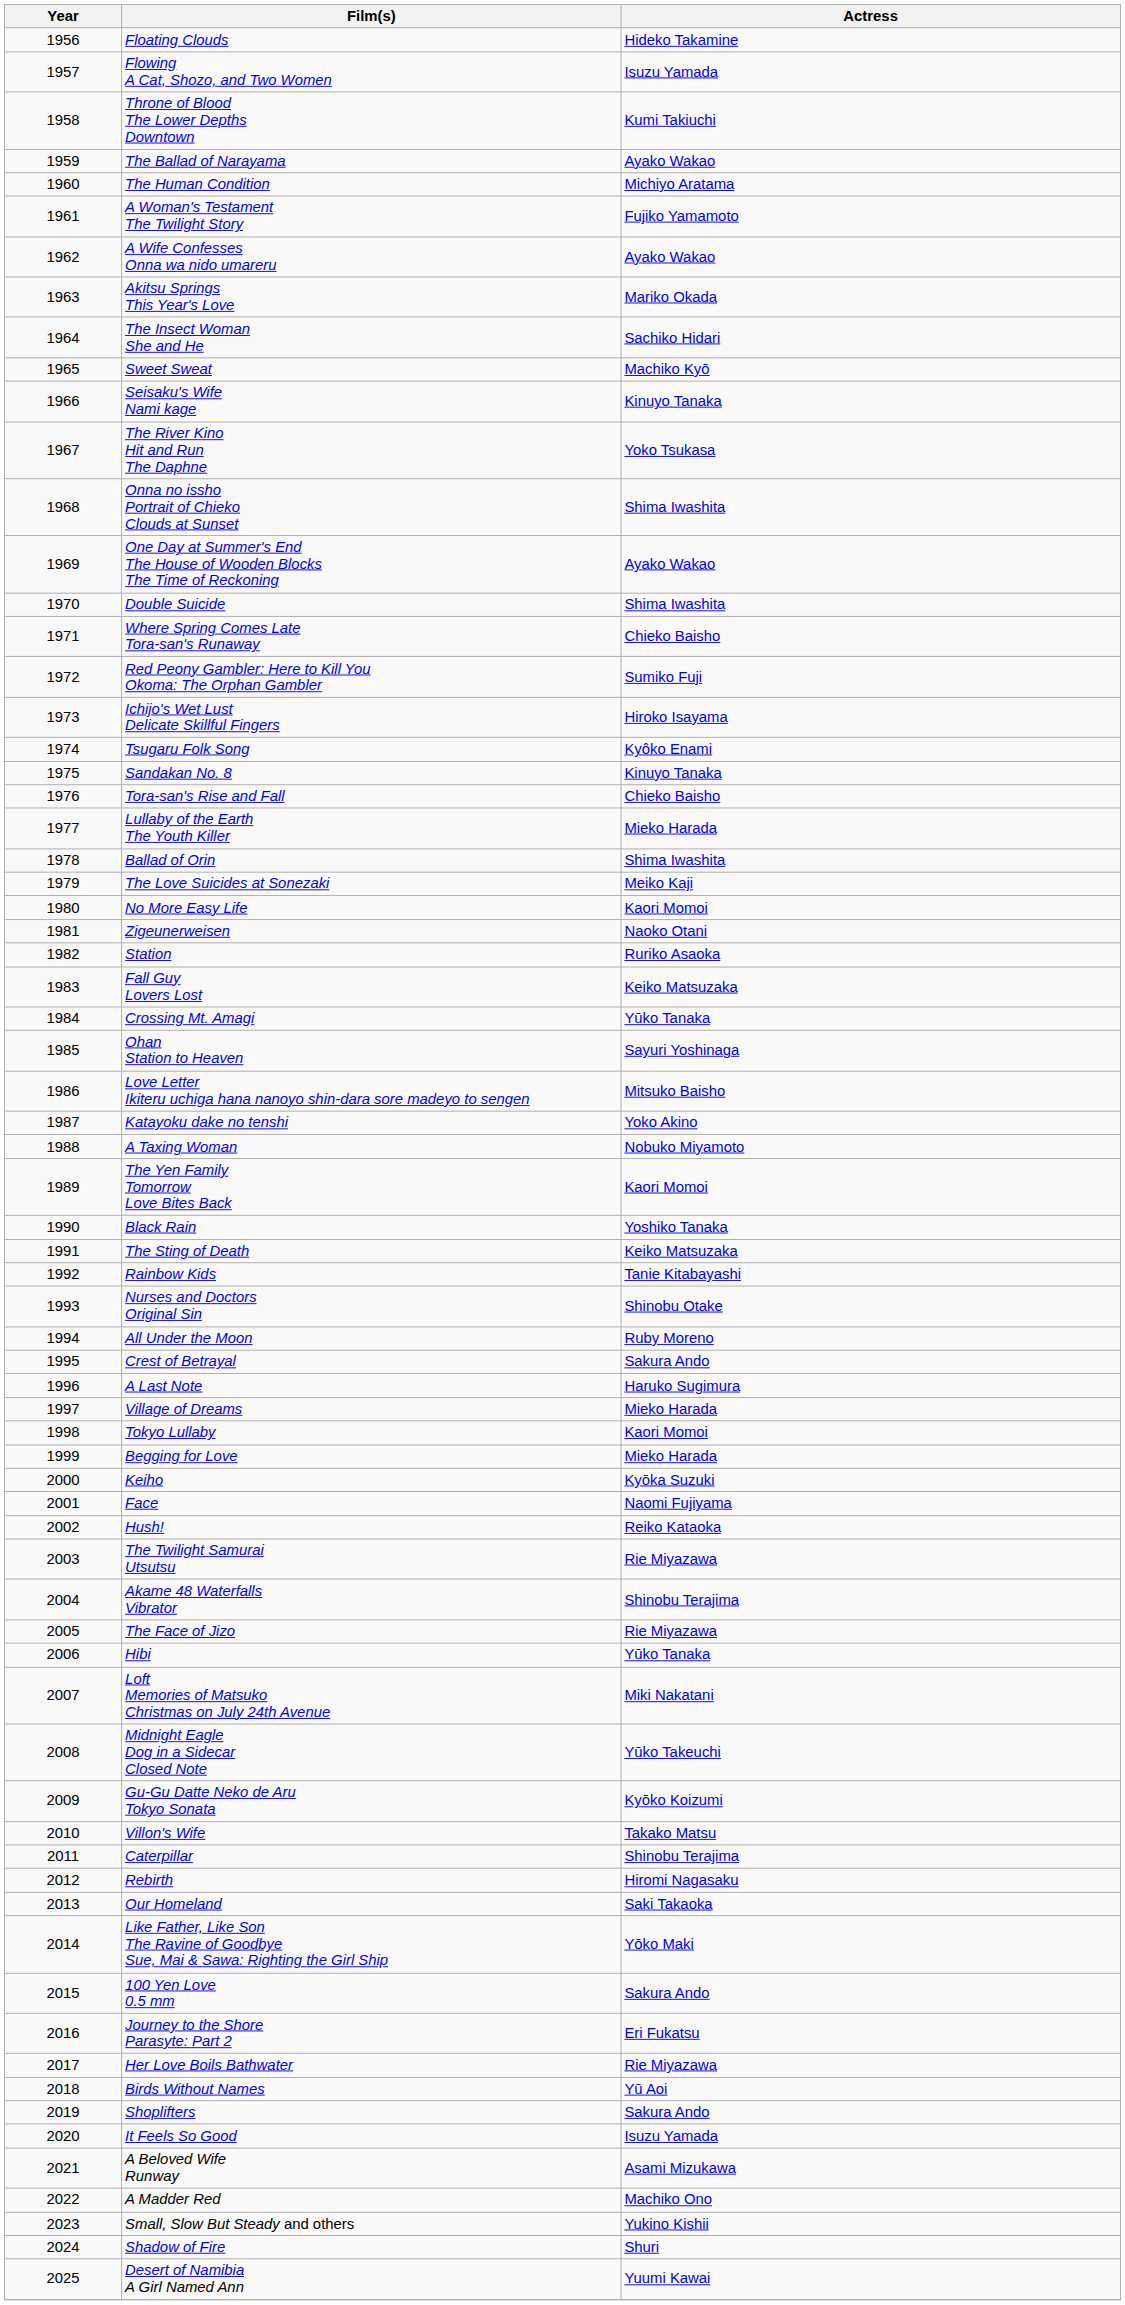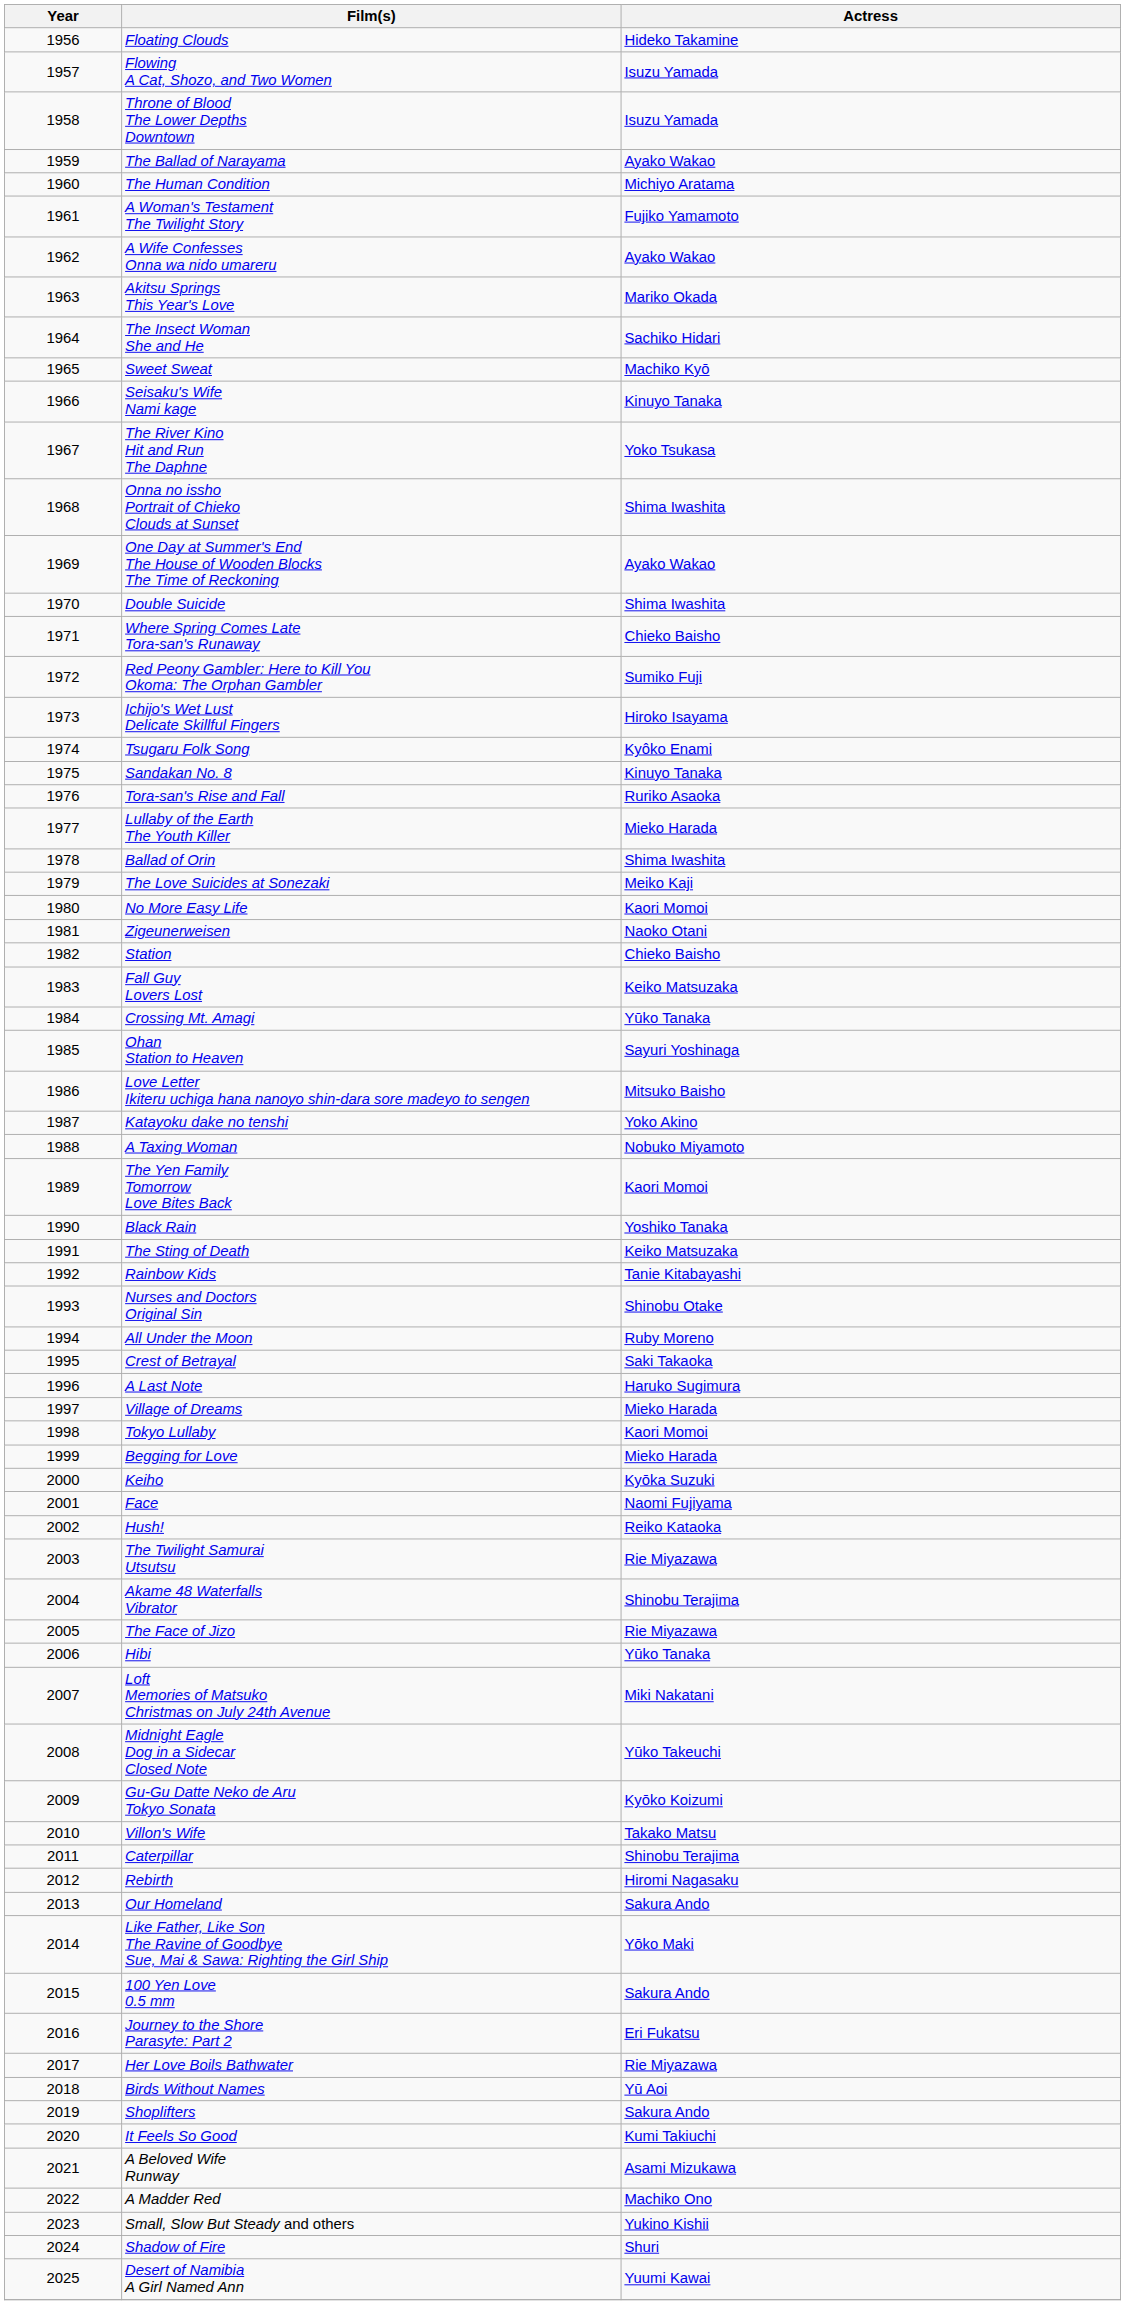 <table class="wikitable" width="95%" cellpadding="5">
 <tr>
 <th width="100">Year</th>
 <th width="450">Film(s)</th>
 <th width="450">Actress</th>
 </tr>
 <tr>
 <td style="text-align:center;">1956</td>
 <td><em><a href='#'>Floating Clouds</a></em></td>
 <td><a href='#'>Hideko Takamine</a></td>
 </tr>
 <tr>
 <td style="text-align:center;">1957</td>
 <td><em><a href='#'>Flowing</a></em><br><em><a href='#'>A Cat, Shozo, and Two Women</a></em></td>
 <td><a href='#'>Isuzu Yamada</a></td>
 </tr>
 <tr>
 <td style="text-align:center;">1958</td>
 <td><em><a href='#'>Throne of Blood</a></em><br><em><a href='#'>The Lower Depths</a></em><br><em><a href='#'>Downtown</a></em></td>
-<td><a href='#'>Kumi Takiuchi</a></td>
+<td><a href='#'>Isuzu Yamada</a></td>
 </tr>
 <tr>
 <td style="text-align:center;">1959</td>
 <td><em><a href='#'>The Ballad of Narayama</a></em></td>
 <td><a href='#'>Ayako Wakao</a></td>
 </tr>
 <tr>
 <td style="text-align:center;">1960</td>
 <td><em><a href='#'>The Human Condition</a></em></td>
 <td><a href='#'>Michiyo Aratama</a></td>
 </tr>
 <tr>
 <td style="text-align:center;">1961</td>
 <td><em><a href='#'>A Woman's Testament</a></em><br><em><a href='#'>The Twilight Story</a></em></td>
 <td><a href='#'>Fujiko Yamamoto</a></td>
 </tr>
 <tr>
 <td style="text-align:center;">1962</td>
 <td><em><a href='#'>A Wife Confesses</a></em><br><em><a href='#'>Onna wa nido umareru</a></em></td>
 <td><a href='#'>Ayako Wakao</a></td>
 </tr>
 <tr>
 <td style="text-align:center;">1963</td>
 <td><em><a href='#'>Akitsu Springs</a></em><br><em><a href='#'>This Year's Love</a></em></td>
 <td><a href='#'>Mariko Okada</a></td>
 </tr>
 <tr>
 <td style="text-align:center;">1964</td>
 <td><em><a href='#'>The Insect Woman</a></em><br><em><a href='#'>She and He</a></em></td>
 <td><a href='#'>Sachiko Hidari</a></td>
 </tr>
 <tr>
 <td style="text-align:center;">1965</td>
 <td><em><a href='#'>Sweet Sweat</a></em></td>
 <td><a href='#'>Machiko Kyō</a></td>
 </tr>
 <tr>
 <td style="text-align:center;">1966</td>
 <td><em><a href='#'>Seisaku's Wife</a></em><br><em><a href='#'>Nami kage</a></em></td>
 <td><a href='#'>Kinuyo Tanaka</a></td>
 </tr>
 <tr>
 <td style="text-align:center;">1967</td>
 <td><em><a href='#'>The River Kino</a></em><br><em><a href='#'>Hit and Run</a></em><br><em><a href='#'>The Daphne</a></em></td>
 <td><a href='#'>Yoko Tsukasa</a></td>
 </tr>
 <tr>
 <td style="text-align:center;">1968</td>
 <td><em><a href='#'>Onna no issho</a></em><br><em><a href='#'>Portrait of Chieko</a></em><br><em><a href='#'>Clouds at Sunset</a></em></td>
 <td><a href='#'>Shima Iwashita</a></td>
 </tr>
 <tr>
 <td style="text-align:center;">1969</td>
 <td><em><a href='#'>One Day at Summer's End</a></em><br><em><a href='#'>The House of Wooden Blocks</a></em><br><em><a href='#'>The Time of Reckoning</a></em></td>
 <td><a href='#'>Ayako Wakao</a></td>
 </tr>
 <tr>
 <td style="text-align:center;">1970</td>
 <td><em><a href='#'>Double Suicide</a></em></td>
 <td><a href='#'>Shima Iwashita</a></td>
 </tr>
 <tr>
 <td style="text-align:center;">1971</td>
 <td><em><a href='#'>Where Spring Comes Late</a></em><br><em><a href='#'>Tora-san's Runaway</a></em></td>
 <td><a href='#'>Chieko Baisho</a></td>
 </tr>
 <tr>
 <td style="text-align:center;">1972</td>
 <td><em><a href='#'>Red Peony Gambler: Here to Kill You</a></em><br><em><a href='#'>Okoma: The Orphan Gambler</a></em></td>
 <td><a href='#'>Sumiko Fuji</a></td>
 </tr>
 <tr>
 <td style="text-align:center;">1973</td>
 <td><em><a href='#'>Ichijo's Wet Lust</a></em><br><em><a href='#'>Delicate Skillful Fingers</a></em></td>
 <td><a href='#'>Hiroko Isayama</a></td>
 </tr>
 <tr>
 <td style="text-align:center;">1974</td>
 <td><em><a href='#'>Tsugaru Folk Song</a></em></td>
 <td><a href='#'>Kyôko Enami</a></td>
 </tr>
 <tr>
 <td style="text-align:center;">1975</td>
 <td><em><a href='#'>Sandakan No. 8</a></em></td>
 <td><a href='#'>Kinuyo Tanaka</a></td>
 </tr>
 <tr>
 <td style="text-align:center;">1976</td>
 <td><em><a href='#'>Tora-san's Rise and Fall</a></em></td>
-<td><a href='#'>Chieko Baisho</a></td>
+<td><a href='#'>Ruriko Asaoka</a></td>
 </tr>
 <tr>
 <td style="text-align:center;">1977</td>
 <td><em><a href='#'>Lullaby of the Earth</a></em><br><em><a href='#'>The Youth Killer</a></em></td>
 <td><a href='#'>Mieko Harada</a></td>
 </tr>
 <tr>
 <td style="text-align:center;">1978</td>
 <td><em><a href='#'>Ballad of Orin</a></em></td>
 <td><a href='#'>Shima Iwashita</a></td>
 </tr>
 <tr>
 <td style="text-align:center;">1979</td>
 <td><em><a href='#'>The Love Suicides at Sonezaki</a></em></td>
 <td><a href='#'>Meiko Kaji</a></td>
 </tr>
 <tr>
 <td style="text-align:center;">1980</td>
 <td><em><a href='#'>No More Easy Life</a></em></td>
 <td><a href='#'>Kaori Momoi</a></td>
 </tr>
 <tr>
 <td style="text-align:center;">1981</td>
 <td><em><a href='#'>Zigeunerweisen</a></em></td>
 <td><a href='#'>Naoko Otani</a></td>
 </tr>
 <tr>
 <td style="text-align:center;">1982</td>
 <td><em><a href='#'>Station</a></em></td>
-<td><a href='#'>Ruriko Asaoka</a></td>
+<td><a href='#'>Chieko Baisho</a></td>
 </tr>
 <tr>
 <td style="text-align:center;">1983</td>
 <td><em><a href='#'>Fall Guy</a></em><br><em><a href='#'>Lovers Lost</a></em></td>
 <td><a href='#'>Keiko Matsuzaka</a></td>
 </tr>
 <tr>
 <td style="text-align:center;">1984</td>
 <td><em><a href='#'>Crossing Mt. Amagi</a></em></td>
 <td><a href='#'>Yūko Tanaka</a></td>
 </tr>
 <tr>
 <td style="text-align:center;">1985</td>
 <td><em><a href='#'>Ohan</a></em><br><em><a href='#'>Station to Heaven</a></em></td>
 <td><a href='#'>Sayuri Yoshinaga</a></td>
 </tr>
 <tr>
 <td style="text-align:center;">1986</td>
 <td><em><a href='#'>Love Letter</a></em><br><em><a href='#'>Ikiteru uchiga hana nanoyo shin-dara sore madeyo to sengen</a></em></td>
 <td><a href='#'>Mitsuko Baisho</a></td>
 </tr>
 <tr>
 <td style="text-align:center;">1987</td>
 <td><em><a href='#'>Katayoku dake no tenshi</a></em></td>
 <td><a href='#'>Yoko Akino</a></td>
 </tr>
 <tr>
 <td style="text-align:center;">1988</td>
 <td><em><a href='#'>A Taxing Woman</a></em></td>
 <td><a href='#'>Nobuko Miyamoto</a></td>
 </tr>
 <tr>
 <td style="text-align:center;">1989</td>
 <td><em><a href='#'>The Yen Family</a></em><br><em><a href='#'>Tomorrow</a></em><br><em><a href='#'>Love Bites Back</a></em></td>
 <td><a href='#'>Kaori Momoi</a></td>
 </tr>
 <tr>
 <td style="text-align:center;">1990</td>
 <td><em><a href='#'>Black Rain</a></em></td>
 <td><a href='#'>Yoshiko Tanaka</a></td>
 </tr>
 <tr>
 <td style="text-align:center;">1991</td>
 <td><em><a href='#'>The Sting of Death</a></em></td>
 <td><a href='#'>Keiko Matsuzaka</a></td>
 </tr>
 <tr>
 <td style="text-align:center;">1992</td>
 <td><em><a href='#'>Rainbow Kids</a></em></td>
 <td><a href='#'>Tanie Kitabayashi</a></td>
 </tr>
 <tr>
 <td style="text-align:center;">1993</td>
 <td><em><a href='#'>Nurses and Doctors</a></em><br><em><a href='#'>Original Sin</a></em></td>
 <td><a href='#'>Shinobu Otake</a></td>
 </tr>
 <tr>
 <td style="text-align:center;">1994</td>
 <td><em><a href='#'>All Under the Moon</a></em></td>
 <td><a href='#'>Ruby Moreno</a></td>
 </tr>
 <tr>
 <td style="text-align:center;">1995</td>
 <td><em><a href='#'>Crest of Betrayal</a></em></td>
-<td><a href='#'>Sakura Ando</a></td>
+<td><a href='#'>Saki Takaoka</a></td>
 </tr>
 <tr>
 <td style="text-align:center;">1996</td>
 <td><em><a href='#'>A Last Note</a></em></td>
 <td><a href='#'>Haruko Sugimura</a></td>
 </tr>
 <tr>
 <td style="text-align:center;">1997</td>
 <td><em><a href='#'>Village of Dreams</a></em></td>
 <td><a href='#'>Mieko Harada</a></td>
 </tr>
 <tr>
 <td style="text-align:center;">1998</td>
 <td><em><a href='#'>Tokyo Lullaby</a></em></td>
 <td><a href='#'>Kaori Momoi</a></td>
 </tr>
 <tr>
 <td style="text-align:center;">1999</td>
 <td><em><a href='#'>Begging for Love</a></em></td>
 <td><a href='#'>Mieko Harada</a></td>
 </tr>
 <tr>
 <td style="text-align:center;">2000</td>
 <td><em><a href='#'>Keiho</a></em></td>
 <td><a href='#'>Kyōka Suzuki</a></td>
 </tr>
 <tr>
 <td style="text-align:center;">2001</td>
 <td><em><a href='#'>Face</a></em></td>
 <td><a href='#'>Naomi Fujiyama</a></td>
 </tr>
 <tr>
 <td style="text-align:center;">2002</td>
 <td><em><a href='#'>Hush!</a></em></td>
 <td><a href='#'>Reiko Kataoka</a></td>
 </tr>
 <tr>
 <td style="text-align:center;">2003</td>
 <td><em><a href='#'>The Twilight Samurai</a></em><br><em><a href='#'>Utsutsu</a></em></td>
 <td><a href='#'>Rie Miyazawa</a></td>
 </tr>
 <tr>
 <td style="text-align:center;">2004</td>
 <td><em><a href='#'>Akame 48 Waterfalls</a></em><br><em><a href='#'>Vibrator</a></em></td>
 <td><a href='#'>Shinobu Terajima</a></td>
 </tr>
 <tr>
 <td style="text-align:center;">2005</td>
 <td><em><a href='#'>The Face of Jizo</a></em></td>
 <td><a href='#'>Rie Miyazawa</a></td>
 </tr>
 <tr>
 <td style="text-align:center;">2006</td>
 <td><em><a href='#'>Hibi</a></em></td>
 <td><a href='#'>Yūko Tanaka</a></td>
 </tr>
 <tr>
 <td style="text-align:center;">2007</td>
 <td><em><a href='#'>Loft</a></em><br><em><a href='#'>Memories of Matsuko</a></em><br><em><a href='#'>Christmas on July 24th Avenue</a></em></td>
 <td><a href='#'>Miki Nakatani</a></td>
 </tr>
 <tr>
 <td style="text-align:center;">2008</td>
 <td><em><a href='#'>Midnight Eagle</a></em><br><em><a href='#'>Dog in a Sidecar</a></em><br><em><a href='#'>Closed Note</a></em></td>
 <td><a href='#'>Yūko Takeuchi</a></td>
 </tr>
 <tr>
 <td style="text-align:center;">2009</td>
 <td><em><a href='#'>Gu-Gu Datte Neko de Aru</a></em><br><em><a href='#'>Tokyo Sonata</a></em></td>
 <td><a href='#'>Kyōko Koizumi</a></td>
 </tr>
 <tr>
 <td style="text-align:center;">2010</td>
 <td><em><a href='#'>Villon's Wife</a></em></td>
 <td><a href='#'>Takako Matsu</a></td>
 </tr>
 <tr>
 <td style="text-align:center;">2011</td>
 <td><em><a href='#'>Caterpillar</a></em></td>
 <td><a href='#'>Shinobu Terajima</a></td>
 </tr>
 <tr>
 <td style="text-align:center;">2012</td>
 <td><em><a href='#'>Rebirth</a></em></td>
 <td><a href='#'>Hiromi Nagasaku</a></td>
 </tr>
 <tr>
 <td style="text-align:center;">2013</td>
 <td><em><a href='#'>Our Homeland</a></em></td>
-<td><a href='#'>Saki Takaoka</a></td>
+<td><a href='#'>Sakura Ando</a></td>
 </tr>
 <tr>
 <td style="text-align:center;">2014</td>
 <td><em><a href='#'>Like Father, Like Son</a></em><br><em><a href='#'>The Ravine of Goodbye</a></em><br><em><a href='#'>Sue, Mai & Sawa: Righting the Girl Ship</a></em></td>
 <td><a href='#'>Yōko Maki</a></td>
 </tr>
 <tr>
 <td style="text-align:center;">2015</td>
 <td><em><a href='#'>100 Yen Love</a></em><br><em><a href='#'>0.5 mm</a></em></td>
 <td><a href='#'>Sakura Ando</a></td>
 </tr>
 <tr>
 <td style="text-align:center;">2016</td>
 <td><em><a href='#'>Journey to the Shore</a></em><br><em><a href='#'>Parasyte: Part 2</a></em></td>
 <td><a href='#'>Eri Fukatsu</a></td>
 </tr>
 <tr>
 <td style="text-align:center;">2017</td>
 <td><em><a href='#'>Her Love Boils Bathwater</a></em></td>
 <td><a href='#'>Rie Miyazawa</a></td>
 </tr>
 <tr>
 <td style="text-align:center;">2018</td>
 <td><em><a href='#'>Birds Without Names</a></em></td>
 <td><a href='#'>Yū Aoi</a></td>
 </tr>
 <tr>
 <td style="text-align:center;">2019</td>
 <td><em><a href='#'>Shoplifters</a></em></td>
 <td><a href='#'>Sakura Ando</a></td>
 </tr>
 <tr>
 <td style="text-align:center;">2020</td>
 <td><em><a href='#'>It Feels So Good</a></em></td>
-<td><a href='#'>Isuzu Yamada</a></td>
+<td><a href='#'>Kumi Takiuchi</a></td>
 </tr>
 <tr>
 <td style="text-align:center;">2021</td>
 <td><em>A Beloved Wife</em><br><em>Runway</em></td>
 <td><a href='#'>Asami Mizukawa</a></td>
 </tr>
 <tr>
 <td style="text-align:center;">2022</td>
 <td><em>A Madder Red</em></td>
 <td><a href='#'>Machiko Ono</a></td>
 </tr>
 <tr>
 <td style="text-align:center;">2023</td>
 <td><em>Small, Slow But Steady</em> and others</td>
 <td><a href='#'>Yukino Kishii</a></td>
 </tr>
 <tr>
 <td style="text-align:center;">2024</td>
 <td><em><a href='#'>Shadow of Fire</a></em></td>
 <td><a href='#'>Shuri</a></td>
 </tr>
 <tr>
 <td style="text-align:center;">2025</td>
 <td><em><a href='#'>Desert of Namibia</a></em><br><em>A Girl Named Ann</em></td>
 <td><a href='#'>Yuumi Kawai</a></td>
 </tr>
 <tr>
 </tr>
 </table>
